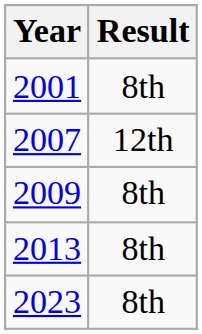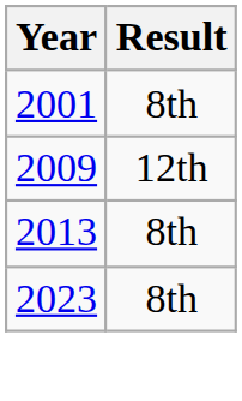 <table class="wikitable" style="text-align:center">
 <tr>
 <th>Year</th>
 <th>Result</th>
 </tr>
 <tr>
 <td><a href='#'>2001</a></td>
 <td>8th</td>
 </tr>
 <tr>
-<td><a href='#'>2007</a></td>
+<td><a href='#'>2009</a></td>
 <td>12th</td>
-</tr>
-<tr>
-<td><a href='#'>2009</a></td>
-<td>8th</td>
 </tr>
 <tr>
 <td><a href='#'>2013</a></td>
 <td>8th</td>
 </tr>
 <tr>
 <td><a href='#'>2023</a></td>
 <td>8th</td>
 </tr>
 </table>
